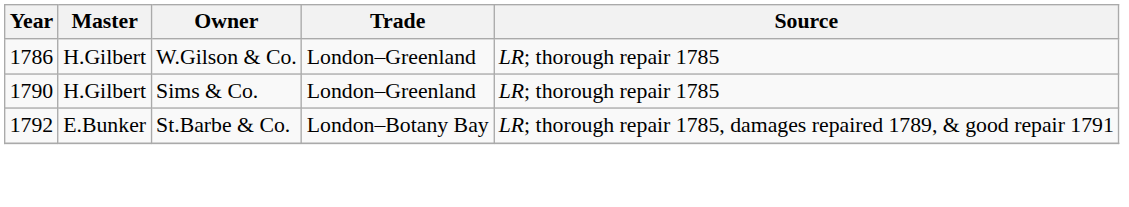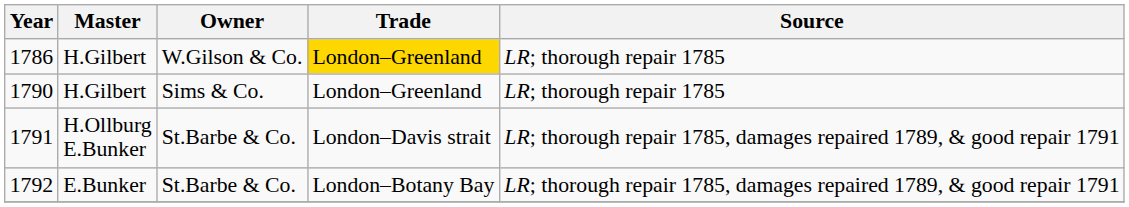 <table class=" wikitable">
 <tr>
 <th>Year</th>
 <th>Master</th>
 <th>Owner</th>
 <th>Trade</th>
 <th>Source</th>
 </tr>
 <tr>
 <td>1786</td>
 <td>H.Gilbert</td>
 <td>W.Gilson & Co.</td>
-<td>London–Greenland</td>
+<td style="background: gold;">London–Greenland</td>
 <td><em>LR</em>; thorough repair 1785</td>
 </tr>
 <tr>
 <td>1790</td>
 <td>H.Gilbert</td>
 <td>Sims & Co.</td>
 <td>London–Greenland</td>
 <td><em>LR</em>; thorough repair 1785</td>
+</tr>
+<tr>
+<td>1791</td>
+<td>H.Ollburg<br>E.Bunker</td>
+<td>St.Barbe & Co.</td>
+<td>London–Davis strait</td>
+<td><em>LR</em>; thorough repair 1785, damages repaired 1789, & good repair 1791</td>
 </tr>
 <tr>
 <td>1792</td>
 <td>E.Bunker</td>
 <td>St.Barbe & Co.</td>
 <td>London–Botany Bay</td>
 <td><em>LR</em>; thorough repair 1785, damages repaired 1789, & good repair 1791</td>
 </tr>
 <tr>
 </tr>
 </table>
